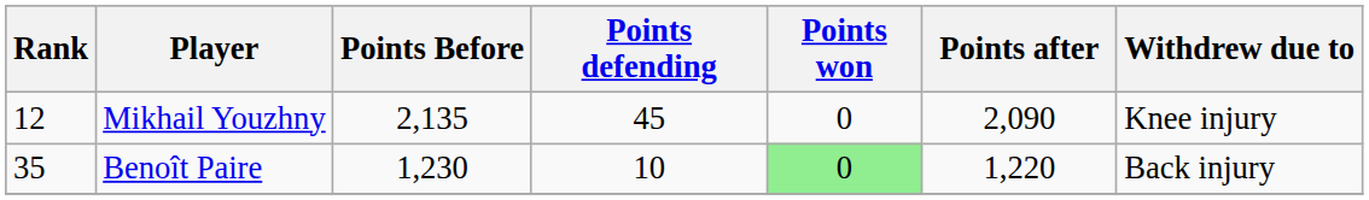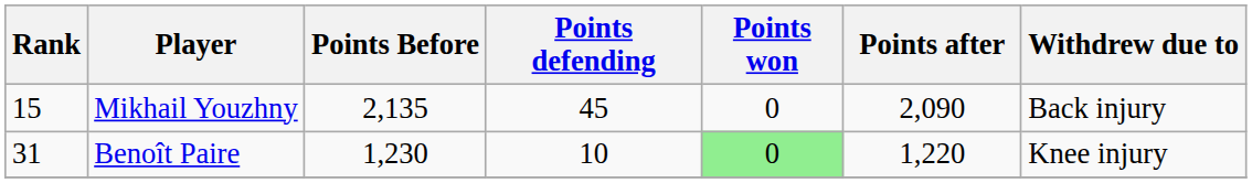 <table class="wikitable sortable">
 <tr>
 <th>Rank</th>
 <th>Player</th>
 <th>Points Before</th>
 <th style="width:110px;"><a href='#'>Points defending</a></th>
 <th style="width:70px;"><a href='#'>Points won</a></th>
 <th style="width:90px;">Points after</th>
 <th>Withdrew due to</th>
 </tr>
 <tr>
-<td>12</td>
+<td>15</td>
 <td> <a href='#'>Mikhail Youzhny</a></td>
 <td style="text-align: center">2,135</td>
 <td style="text-align: center">45</td>
 <td style="text-align: center">0</td>
 <td style="text-align: center">2,090</td>
-<td>Knee injury</td>
+<td>Back injury</td>
 </tr>
 <tr>
-<td>35</td>
+<td>31</td>
 <td> <a href='#'>Benoît Paire</a></td>
 <td style="text-align: center">1,230</td>
 <td style="text-align: center">10</td>
 <td style="background: lightgreen; text-align: center">0</td>
 <td style="text-align: center">1,220</td>
-<td>Back injury</td>
+<td>Knee injury</td>
 </tr>
 <tr>
 </tr>
 </table>
